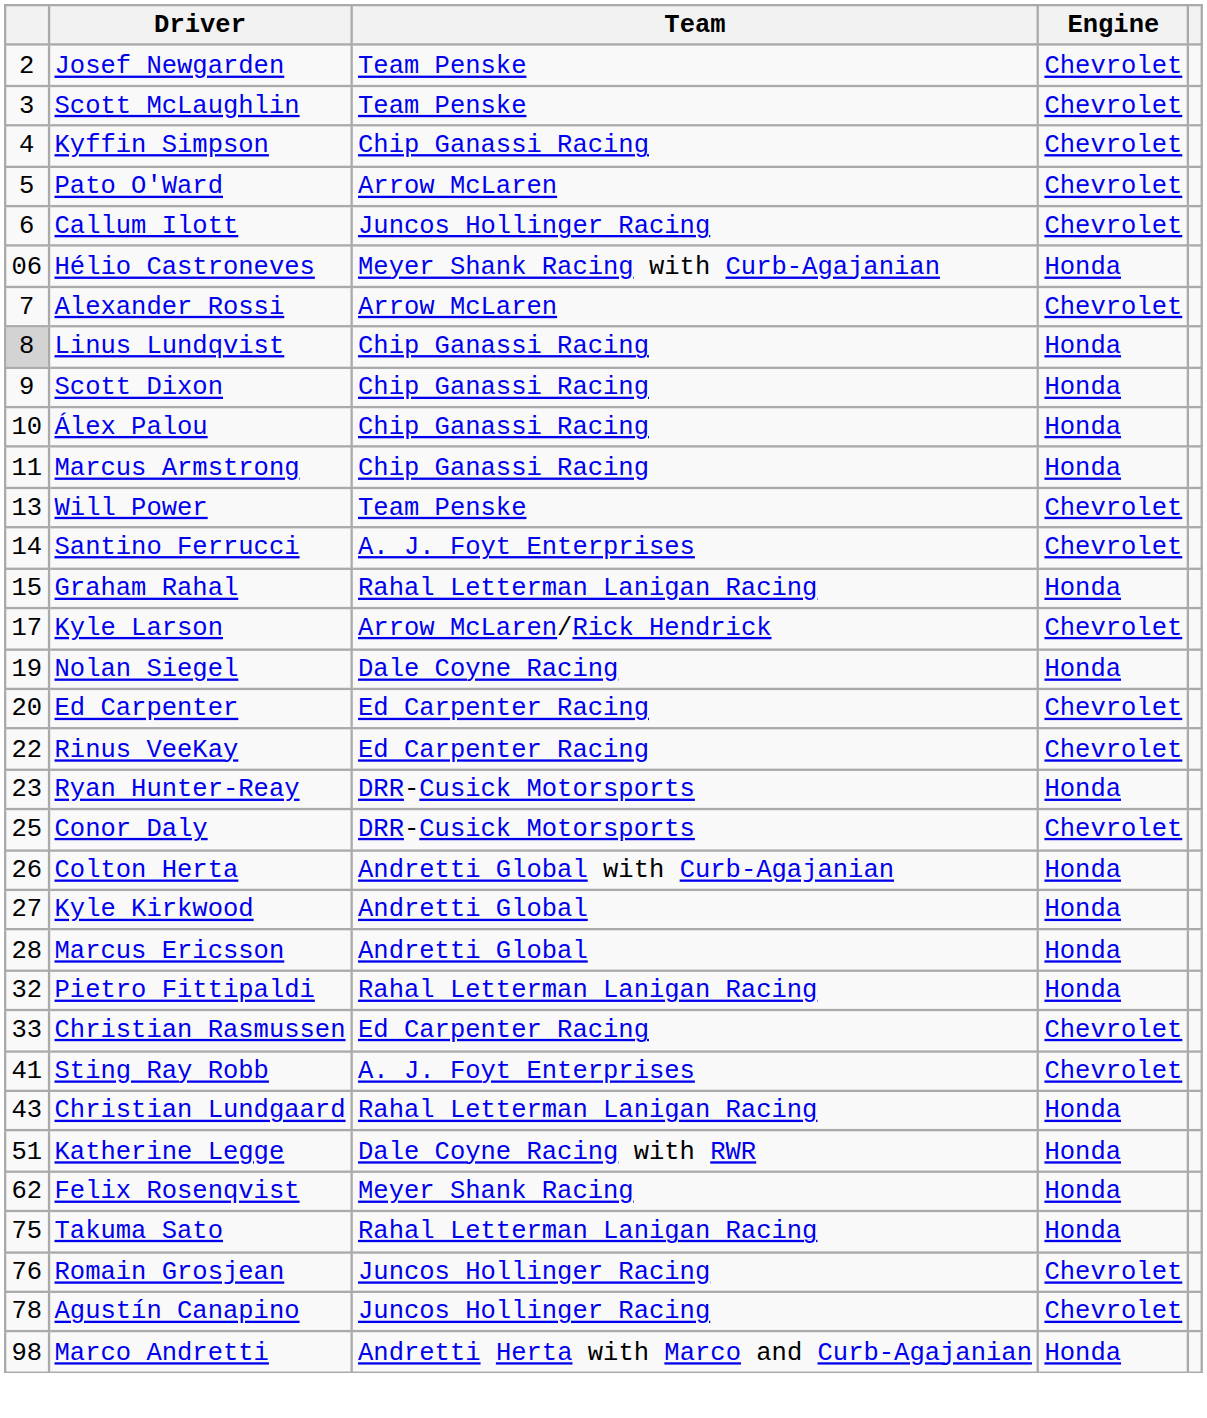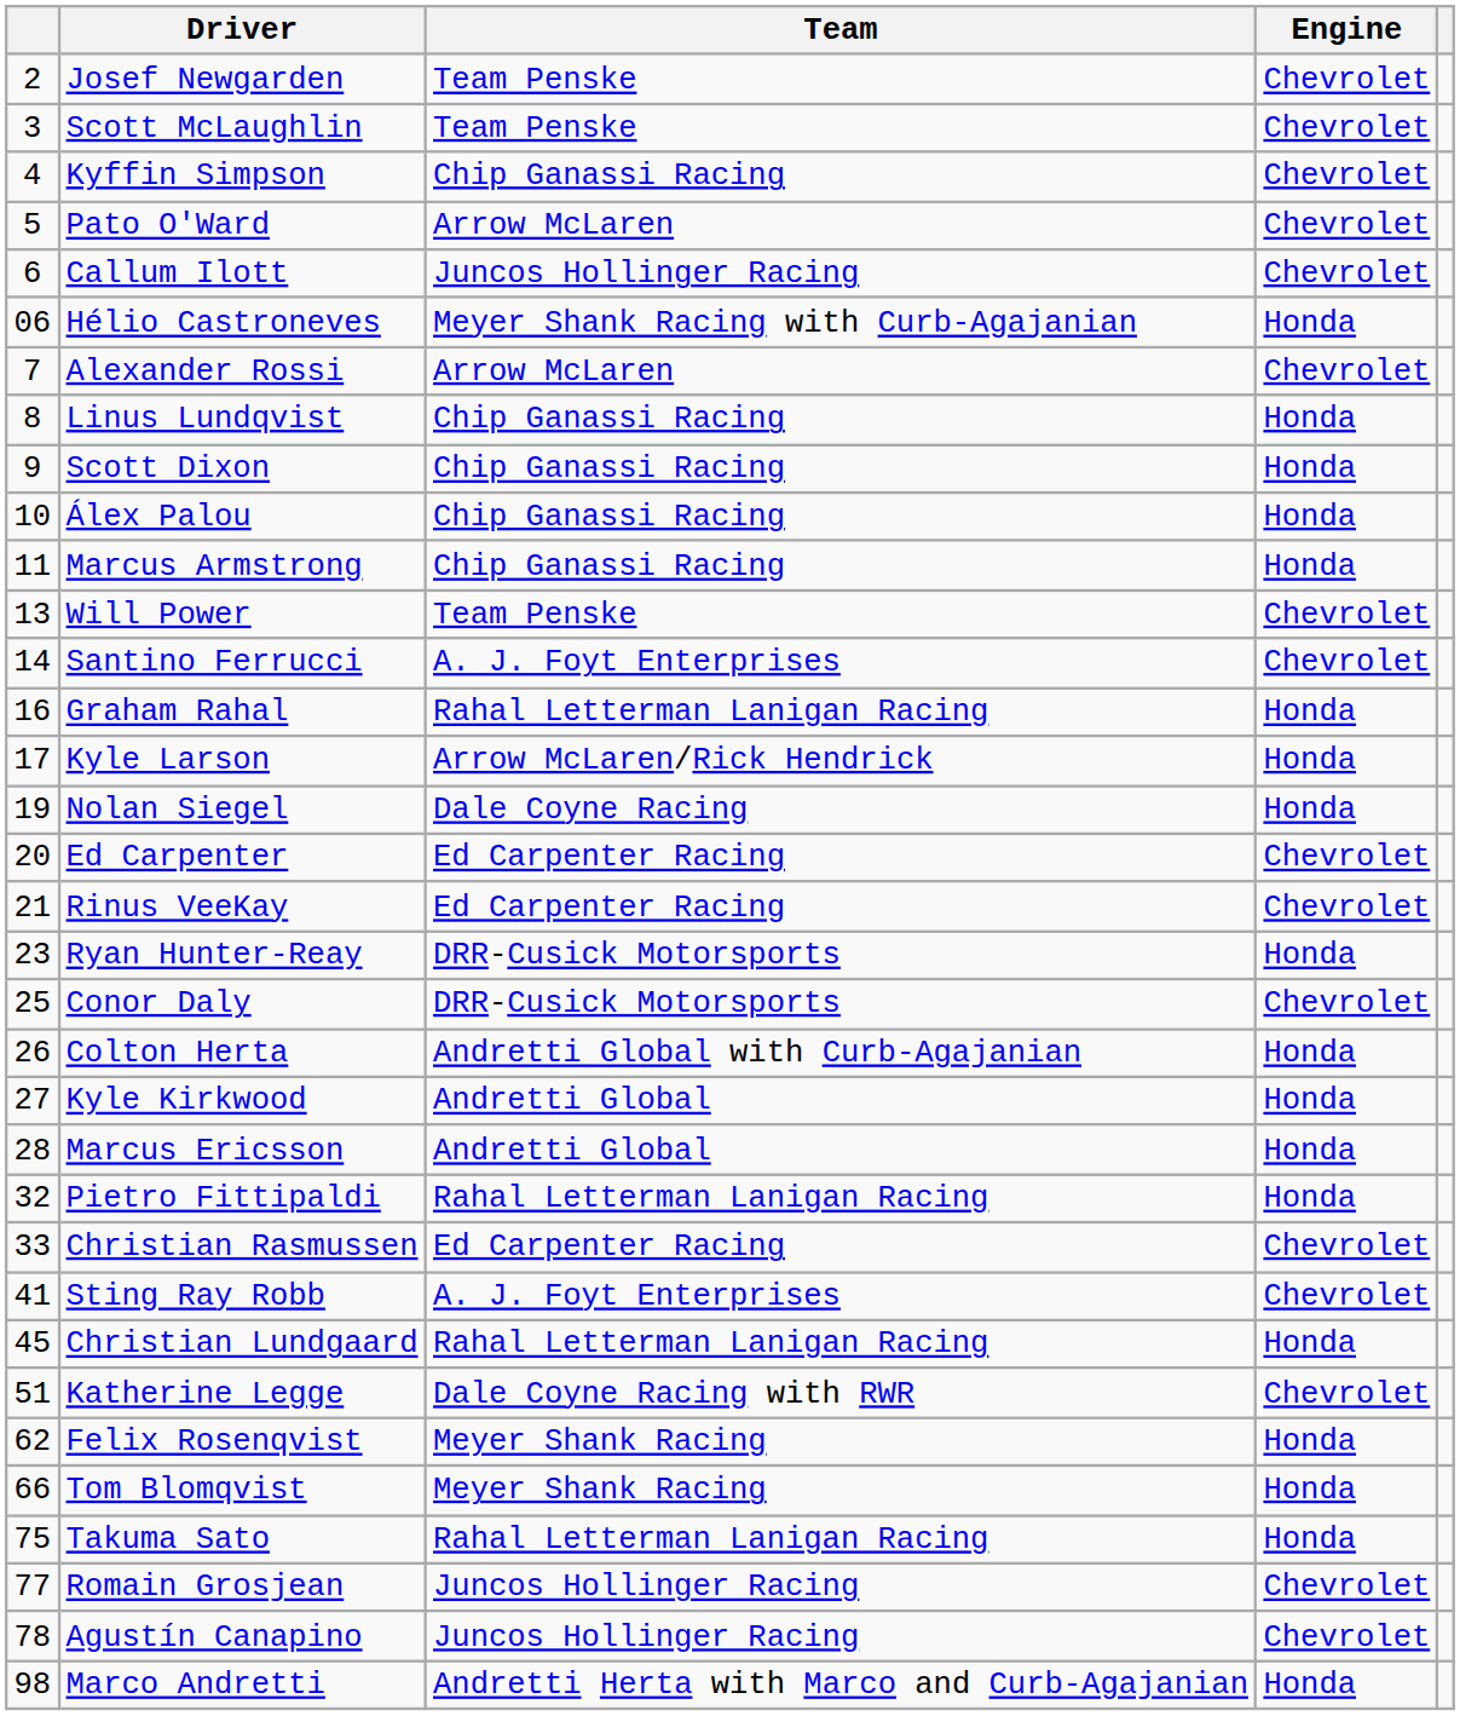 <table class="wikitable sortable" style="font-size: 85%;">
 <tr>
 <th align=center></th>
 <th class="unsortable">Driver</th>
 <th>Team</th>
 <th>Engine</th>
 <th class="unsortable"></th>
 </tr>
 <tr>
 <td align="center">2</td>
 <td> <a href='#'>Josef Newgarden</a> </td>
 <td><a href='#'>Team Penske</a></td>
 <td><a href='#'>Chevrolet</a></td>
 <td></td>
 </tr>
 <tr>
 <td align="center">3</td>
 <td> <a href='#'>Scott McLaughlin</a></td>
 <td><a href='#'>Team Penske</a></td>
 <td><a href='#'>Chevrolet</a></td>
 <td></td>
 </tr>
 <tr>
 <td align="center">4</td>
 <td> <a href='#'>Kyffin Simpson</a> </td>
 <td><a href='#'>Chip Ganassi Racing</a></td>
 <td><a href='#'>Chevrolet</a></td>
 <td></td>
 </tr>
 <tr>
 <td align="center">5</td>
 <td> <a href='#'>Pato O'Ward</a></td>
 <td><a href='#'>Arrow McLaren</a></td>
 <td><a href='#'>Chevrolet</a></td>
 <td></td>
 </tr>
 <tr>
 <td align="center">6</td>
 <td> <a href='#'>Callum Ilott</a></td>
 <td><a href='#'>Juncos Hollinger Racing</a></td>
 <td><a href='#'>Chevrolet</a></td>
 <td></td>
 </tr>
 <tr>
 <td align="center">06</td>
 <td> <a href='#'>Hélio Castroneves</a> </td>
 <td><a href='#'>Meyer Shank Racing</a> with <a href='#'>Curb-Agajanian</a></td>
 <td><a href='#'>Honda</a></td>
 <td></td>
 </tr>
 <tr>
 <td align="center">7</td>
 <td> <a href='#'>Alexander Rossi</a> </td>
 <td><a href='#'>Arrow McLaren</a></td>
 <td><a href='#'>Chevrolet</a></td>
 <td></td>
 </tr>
 <tr>
-<td align="center" style="background: lightgrey;">8</td>
+<td align="center">8</td>
 <td> <a href='#'>Linus Lundqvist</a> </td>
 <td><a href='#'>Chip Ganassi Racing</a></td>
 <td><a href='#'>Honda</a></td>
 <td></td>
 </tr>
 <tr>
 <td align="center">9</td>
 <td> <a href='#'>Scott Dixon</a> </td>
 <td><a href='#'>Chip Ganassi Racing</a></td>
 <td><a href='#'>Honda</a></td>
 <td></td>
 </tr>
 <tr>
 <td align="center">10</td>
 <td> <a href='#'>Álex Palou</a></td>
 <td><a href='#'>Chip Ganassi Racing</a></td>
 <td><a href='#'>Honda</a></td>
 <td></td>
 </tr>
 <tr>
 <td align="center">11</td>
 <td> <a href='#'>Marcus Armstrong</a> </td>
 <td><a href='#'>Chip Ganassi Racing</a></td>
 <td><a href='#'>Honda</a></td>
 <td></td>
 </tr>
 <tr>
 <td align="center">13</td>
 <td> <a href='#'>Will Power</a> </td>
 <td><a href='#'>Team Penske</a></td>
 <td><a href='#'>Chevrolet</a></td>
 <td></td>
 </tr>
 <tr>
 <td align="center">14</td>
 <td> <a href='#'>Santino Ferrucci</a></td>
 <td><a href='#'>A. J. Foyt Enterprises</a></td>
 <td><a href='#'>Chevrolet</a></td>
 <td></td>
 </tr>
 <tr>
-<td align="center">15</td>
+<td align="center">16</td>
 <td> <a href='#'>Graham Rahal</a></td>
 <td><a href='#'>Rahal Letterman Lanigan Racing</a></td>
 <td><a href='#'>Honda</a></td>
 <td></td>
 </tr>
 <tr>
 <td align="center">17</td>
 <td> <a href='#'>Kyle Larson</a> </td>
 <td><a href='#'>Arrow McLaren</a>/<a href='#'>Rick Hendrick</a></td>
-<td><a href='#'>Chevrolet</a></td>
+<td><a href='#'>Honda</a></td>
 <td></td>
 </tr>
 <tr>
 <td align="center">19</td>
 <td> <a href='#'>Nolan Siegel</a> </td>
 <td><a href='#'>Dale Coyne Racing</a></td>
 <td><a href='#'>Honda</a></td>
 <td></td>
 </tr>
 <tr>
 <td align="center">20</td>
 <td> <a href='#'>Ed Carpenter</a></td>
 <td><a href='#'>Ed Carpenter Racing</a></td>
 <td><a href='#'>Chevrolet</a></td>
 <td></td>
 </tr>
 <tr>
-<td align="center">22</td>
+<td align="center">21</td>
 <td> <a href='#'>Rinus VeeKay</a></td>
 <td><a href='#'>Ed Carpenter Racing</a></td>
 <td><a href='#'>Chevrolet</a></td>
 <td></td>
 </tr>
 <tr>
 <td align="center">23</td>
 <td> <a href='#'>Ryan Hunter-Reay</a> </td>
 <td><a href='#'>DRR</a>-<a href='#'>Cusick Motorsports</a></td>
 <td><a href='#'>Honda</a></td>
 <td></td>
 </tr>
 <tr>
 <td align="center">25</td>
 <td> <a href='#'>Conor Daly</a></td>
 <td><a href='#'>DRR</a>-<a href='#'>Cusick Motorsports</a></td>
 <td><a href='#'>Chevrolet</a></td>
 <td></td>
 </tr>
 <tr>
 <td align="center">26</td>
 <td> <a href='#'>Colton Herta</a></td>
 <td><a href='#'>Andretti Global</a> with <a href='#'>Curb-Agajanian</a></td>
 <td><a href='#'>Honda</a></td>
 <td></td>
 </tr>
 <tr>
 <td align="center">27</td>
 <td> <a href='#'>Kyle Kirkwood</a></td>
 <td><a href='#'>Andretti Global</a></td>
 <td><a href='#'>Honda</a></td>
 <td></td>
 </tr>
 <tr>
 <td align="center">28</td>
 <td> <a href='#'>Marcus Ericsson</a> </td>
 <td><a href='#'>Andretti Global</a></td>
 <td><a href='#'>Honda</a></td>
 <td></td>
 </tr>
 <tr>
 <td align="center">32</td>
 <td> <a href='#'>Pietro Fittipaldi</a></td>
 <td><a href='#'>Rahal Letterman Lanigan Racing</a></td>
 <td><a href='#'>Honda</a></td>
 <td></td>
 </tr>
 <tr>
 <td align="center">33</td>
 <td> <a href='#'>Christian Rasmussen</a> </td>
 <td><a href='#'>Ed Carpenter Racing</a></td>
 <td><a href='#'>Chevrolet</a></td>
 <td></td>
 </tr>
 <tr>
 <td align="center">41</td>
 <td> <a href='#'>Sting Ray Robb</a></td>
 <td><a href='#'>A. J. Foyt Enterprises</a></td>
 <td><a href='#'>Chevrolet</a></td>
 <td></td>
 </tr>
 <tr>
-<td align="center">43</td>
+<td align="center">45</td>
 <td> <a href='#'>Christian Lundgaard</a></td>
 <td><a href='#'>Rahal Letterman Lanigan Racing</a></td>
 <td><a href='#'>Honda</a></td>
 <td></td>
 </tr>
 <tr>
 <td align="center">51</td>
 <td> <a href='#'>Katherine Legge</a></td>
 <td><a href='#'>Dale Coyne Racing</a> with <a href='#'>RWR</a></td>
-<td><a href='#'>Honda</a></td>
+<td><a href='#'>Chevrolet</a></td>
 <td></td>
 </tr>
 <tr>
 <td align="center">62</td>
 <td> <a href='#'>Felix Rosenqvist</a></td>
+<td><a href='#'>Meyer Shank Racing</a></td>
+<td><a href='#'>Honda</a></td>
+<td></td>
+</tr>
+<tr>
+<td align="center">66</td>
+<td> <a href='#'>Tom Blomqvist</a> </td>
 <td><a href='#'>Meyer Shank Racing</a></td>
 <td><a href='#'>Honda</a></td>
 <td></td>
 </tr>
 <tr>
 <td align="center">75</td>
 <td> <a href='#'>Takuma Sato</a> </td>
 <td><a href='#'>Rahal Letterman Lanigan Racing</a></td>
 <td><a href='#'>Honda</a></td>
 <td></td>
 </tr>
 <tr>
-<td align="center">76</td>
+<td align="center">77</td>
 <td> <a href='#'>Romain Grosjean</a></td>
 <td><a href='#'>Juncos Hollinger Racing</a></td>
 <td><a href='#'>Chevrolet</a></td>
 <td></td>
 </tr>
 <tr>
 <td align="center">78</td>
 <td> <a href='#'>Agustín Canapino</a></td>
 <td><a href='#'>Juncos Hollinger Racing</a></td>
 <td><a href='#'>Chevrolet</a></td>
 <td></td>
 </tr>
 <tr>
 <td align="center">98</td>
 <td> <a href='#'>Marco Andretti</a></td>
 <td><a href='#'>Andretti</a> <a href='#'>Herta</a> with <a href='#'>Marco</a> and <a href='#'>Curb-Agajanian</a></td>
 <td><a href='#'>Honda</a></td>
 <td></td>
 </tr>
 </table>
